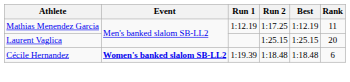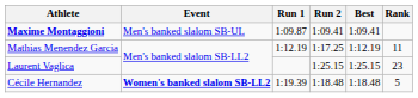 <table class="wikitable" style="font-size:90%">
 <tr>
 <th>Athlete</th>
 <th>Event</th>
 <th>Run 1</th>
 <th>Run 2</th>
 <th>Best</th>
 <th>Rank</th>
+</tr>
+<tr align=center>
+<td align=left><strong><a href='#'>Maxime Montaggioni</a></strong></td>
+<td align=left><a href='#'>Men's banked slalom SB-UL</a></td>
+<td>1:09.87</td>
+<td>1:09.41</td>
+<td>1:09.41</td>
+<td></td>
 </tr>
 <tr align=center>
 <td align=left><a href='#'>Mathias Menendez Garcia</a></td>
 <td align=left rowspan=2><a href='#'>Men's banked slalom SB-LL2</a></td>
 <td>1:12.19</td>
 <td>1:17.25</td>
 <td>1:12.19</td>
 <td>11</td>
 </tr>
 <tr align=center>
 <td align=left><a href='#'>Laurent Vaglica</a></td>
 <td></td>
 <td>1:25.15</td>
 <td>1:25.15</td>
-<td>20</td>
+<td>23</td>
 </tr>
 <tr align=center>
 <td align=left><a href='#'>Cécile Hernandez</a></td>
 <td align=left><strong><a href='#'>Women's banked slalom SB-LL2</a></strong></td>
 <td>1:19.39</td>
 <td>1:18.48</td>
 <td>1:18.48</td>
-<td>6</td>
+<td>5</td>
 </tr>
 </table>
